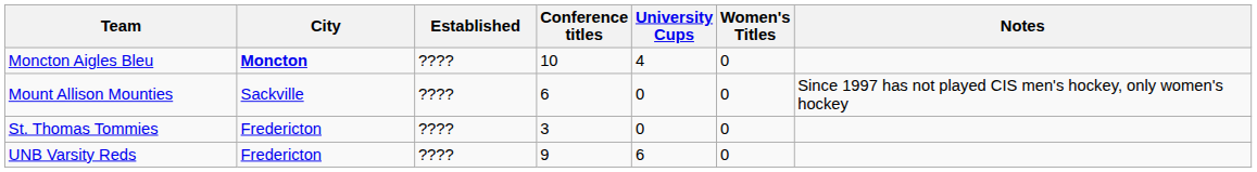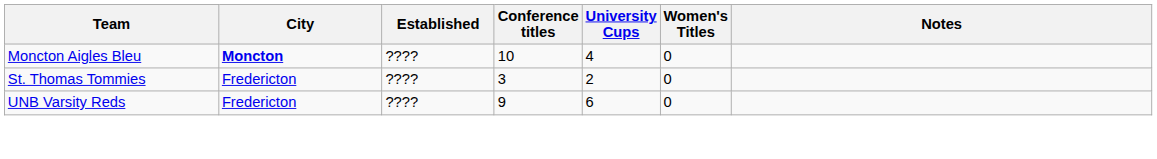 <table class="wikitable">
 <tr>
 <th bgcolor="#DDDDFF" width="20%">Team</th>
 <th bgcolor="#DDDDFF" width="15%">City</th>
 <th bgcolor="#DDDDFF" width="10%">Established</th>
 <th bgcolor="#DDDDFF" width="5%">Conference titles</th>
 <th bgcolor="#DDDDFF" width="5%"><a href='#'>University Cups</a></th>
 <th bgcolor="#DDDDFF" width="5%">Women's Titles</th>
 <th bgcolor="#DDDDFF" width="45%">Notes</th>
 </tr>
 <tr>
 <td><a href='#'>Moncton Aigles Bleu</a></td>
 <td><strong><a href='#'>Moncton</a></strong></td>
 <td>????</td>
 <td>10</td>
 <td>4</td>
 <td>0</td>
 <td></td>
 </tr>
 <tr>
-<td><a href='#'>Mount Allison Mounties</a></td>
-<td><a href='#'>Sackville</a></td>
-<td>????</td>
-<td>6</td>
-<td>0</td>
-<td>0</td>
-<td>Since 1997 has not played CIS men's hockey, only women's hockey</td>
-</tr>
-<tr>
 <td><a href='#'>St. Thomas Tommies</a></td>
 <td><a href='#'>Fredericton</a></td>
 <td>????</td>
 <td>3</td>
-<td>0</td>
+<td>2</td>
 <td>0</td>
 <td></td>
 </tr>
 <tr>
 <td><a href='#'>UNB Varsity Reds</a></td>
 <td><a href='#'>Fredericton</a></td>
 <td>????</td>
 <td>9</td>
 <td>6</td>
 <td>0</td>
 <td></td>
 </tr>
 </table>
